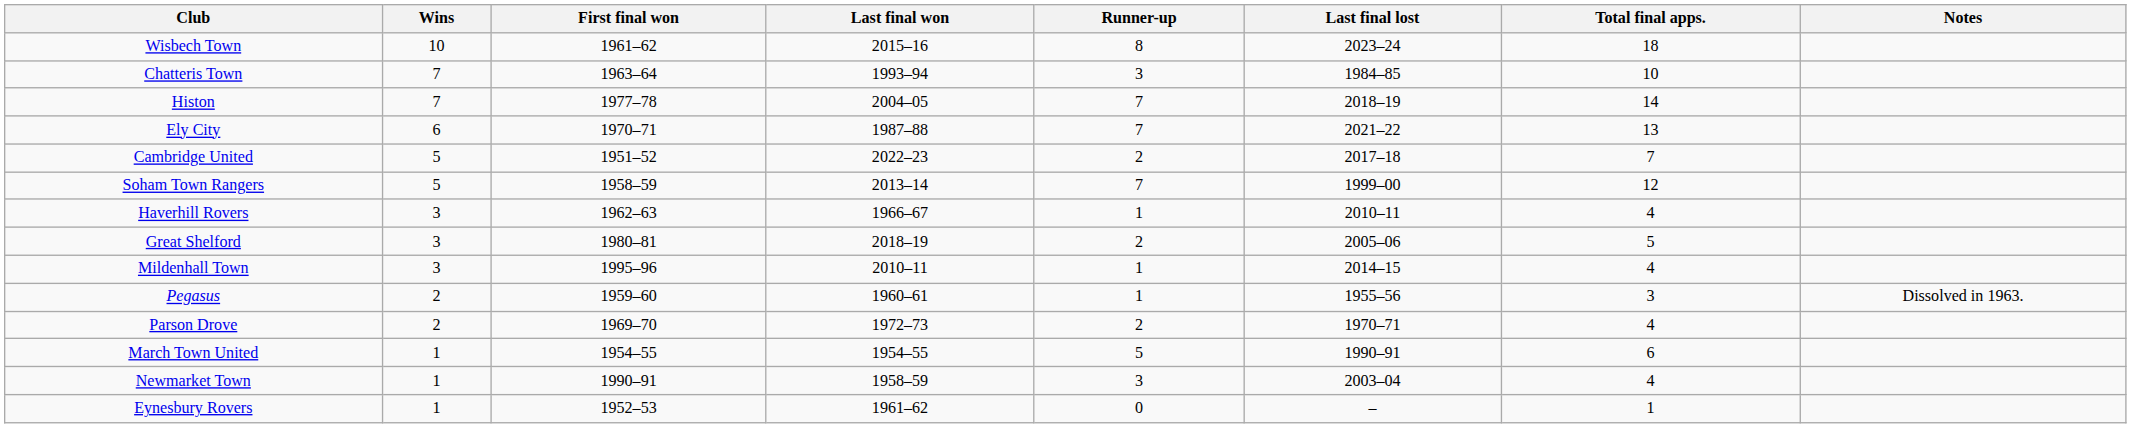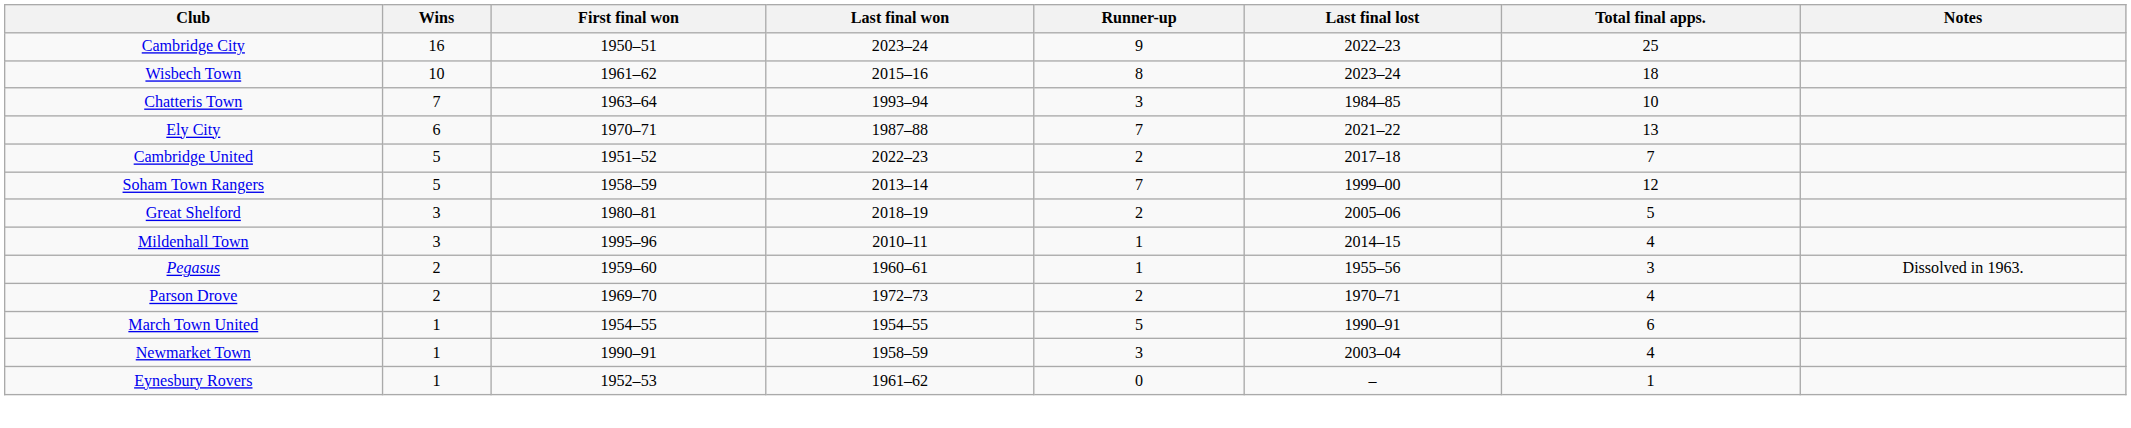 <table class="wikitable sortable" style="text-align: center; width: 100%; font-size: 12px">
 <tr>
 <th>Club</th>
 <th>Wins</th>
 <th>First final won</th>
 <th>Last final won</th>
 <th>Runner-up</th>
 <th>Last final lost</th>
 <th>Total final apps.</th>
 <th>Notes</th>
+</tr>
+<tr>
+<td><a href='#'>Cambridge City</a></td>
+<td>16</td>
+<td>1950–51</td>
+<td>2023–24</td>
+<td>9</td>
+<td>2022–23</td>
+<td>25</td>
+<td></td>
 </tr>
 <tr>
 <td><a href='#'>Wisbech Town</a></td>
 <td>10</td>
 <td>1961–62</td>
 <td>2015–16</td>
 <td>8</td>
 <td>2023–24</td>
 <td>18</td>
 <td></td>
 </tr>
 <tr>
 <td><a href='#'>Chatteris Town</a></td>
 <td>7</td>
 <td>1963–64</td>
 <td>1993–94</td>
 <td>3</td>
 <td>1984–85</td>
 <td>10</td>
-<td></td>
-</tr>
-<tr>
-<td><a href='#'>Histon</a></td>
-<td>7</td>
-<td>1977–78</td>
-<td>2004–05</td>
-<td>7</td>
-<td>2018–19</td>
-<td>14</td>
 <td></td>
 </tr>
 <tr>
 <td><a href='#'>Ely City</a></td>
 <td>6</td>
 <td>1970–71</td>
 <td>1987–88</td>
 <td>7</td>
 <td>2021–22</td>
 <td>13</td>
 <td></td>
 </tr>
 <tr>
 <td><a href='#'>Cambridge United</a></td>
 <td>5</td>
 <td>1951–52</td>
 <td>2022–23</td>
 <td>2</td>
 <td>2017–18</td>
 <td>7</td>
 <td></td>
 </tr>
 <tr>
 <td><a href='#'>Soham Town Rangers</a></td>
 <td>5</td>
 <td>1958–59</td>
 <td>2013–14</td>
 <td>7</td>
 <td>1999–00</td>
 <td>12</td>
-<td></td>
-</tr>
-<tr>
-<td><a href='#'>Haverhill Rovers</a></td>
-<td>3</td>
-<td>1962–63</td>
-<td>1966–67</td>
-<td>1</td>
-<td>2010–11</td>
-<td>4</td>
 <td></td>
 </tr>
 <tr>
 <td><a href='#'>Great Shelford</a></td>
 <td>3</td>
 <td>1980–81</td>
 <td>2018–19</td>
 <td>2</td>
 <td>2005–06</td>
 <td>5</td>
 <td></td>
 </tr>
 <tr>
 <td><a href='#'>Mildenhall Town</a></td>
 <td>3</td>
 <td>1995–96</td>
 <td>2010–11</td>
 <td>1</td>
 <td>2014–15</td>
 <td>4</td>
 <td></td>
 </tr>
 <tr>
 <td><em><a href='#'>Pegasus</a></em></td>
 <td>2</td>
 <td>1959–60</td>
 <td>1960–61</td>
 <td>1</td>
 <td>1955–56</td>
 <td>3</td>
 <td>Dissolved in 1963.</td>
 </tr>
 <tr>
 <td><a href='#'>Parson Drove</a></td>
 <td>2</td>
 <td>1969–70</td>
 <td>1972–73</td>
 <td>2</td>
 <td>1970–71</td>
 <td>4</td>
 <td></td>
 </tr>
 <tr>
 <td><a href='#'>March Town United</a></td>
 <td>1</td>
 <td>1954–55</td>
 <td>1954–55</td>
 <td>5</td>
 <td>1990–91</td>
 <td>6</td>
 <td></td>
 </tr>
 <tr>
 <td><a href='#'>Newmarket Town</a></td>
 <td>1</td>
 <td>1990–91</td>
 <td>1958–59</td>
 <td>3</td>
 <td>2003–04</td>
 <td>4</td>
 <td></td>
 </tr>
 <tr>
 <td><a href='#'>Eynesbury Rovers</a></td>
 <td>1</td>
 <td>1952–53</td>
 <td>1961–62</td>
 <td>0</td>
 <td>–</td>
 <td>1</td>
 <td></td>
 </tr>
 </table>
